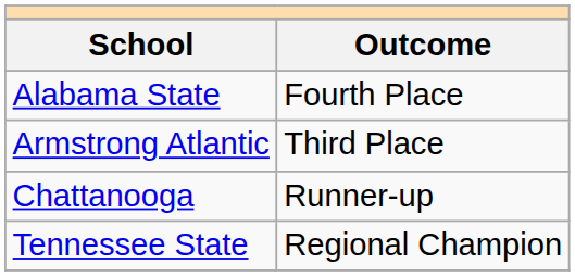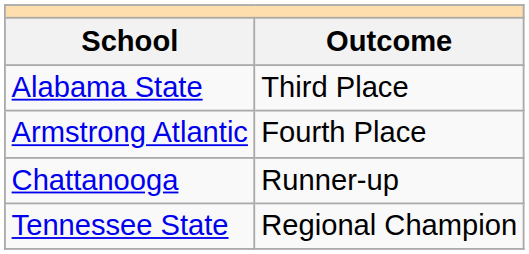 <table class="wikitable" style="float:left; margin-right:1em;">
 <tr>
 <th colspan="3" style="background:#ffdead;"></th>
 </tr>
 <tr>
 <th>School</th>
 <th>Outcome</th>
 </tr>
 <tr>
 <td><a href='#'>Alabama State</a></td>
-<td>Fourth Place</td>
+<td>Third Place</td>
 </tr>
 <tr>
 <td><a href='#'>Armstrong Atlantic</a></td>
-<td>Third Place</td>
+<td>Fourth Place</td>
 </tr>
 <tr>
 <td><a href='#'>Chattanooga</a></td>
 <td>Runner-up</td>
 </tr>
 <tr>
 <td><a href='#'>Tennessee State</a></td>
 <td>Regional Champion</td>
 </tr>
 </table>
